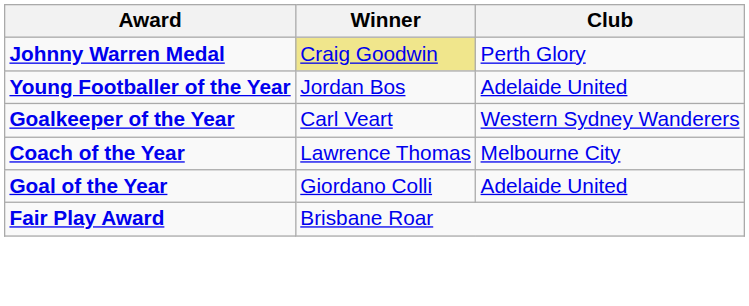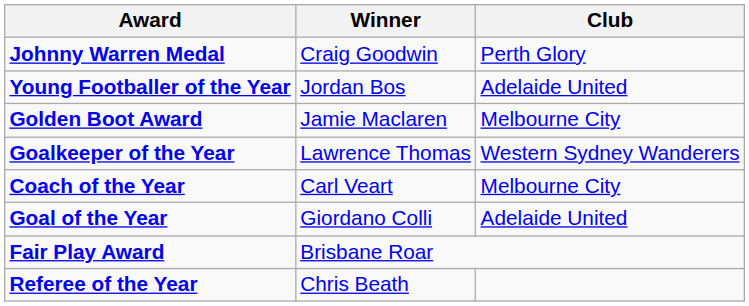 <table class="wikitable">
 <tr>
 <th>Award</th>
 <th>Winner</th>
 <th>Club</th>
 </tr>
 <tr>
 <td><strong><a href='#'>Johnny Warren Medal</a></strong></td>
-<td style="background: khaki;"> <a href='#'>Craig Goodwin</a></td>
+<td> <a href='#'>Craig Goodwin</a></td>
 <td><a href='#'>Perth Glory</a></td>
 </tr>
 <tr>
 <td><strong><a href='#'>Young Footballer of the Year</a></strong></td>
 <td> <a href='#'>Jordan Bos</a></td>
 <td><a href='#'>Adelaide United</a></td>
 </tr>
 <tr>
+<td><strong><a href='#'>Golden Boot Award</a></strong></td>
+<td> <a href='#'>Jamie Maclaren</a></td>
+<td><a href='#'>Melbourne City</a></td>
+</tr>
+<tr>
 <td><strong><a href='#'>Goalkeeper of the Year</a></strong></td>
-<td> <a href='#'>Carl Veart</a></td>
+<td> <a href='#'>Lawrence Thomas</a></td>
 <td><a href='#'>Western Sydney Wanderers</a></td>
 </tr>
 <tr>
 <td><strong><a href='#'>Coach of the Year</a></strong></td>
-<td> <a href='#'>Lawrence Thomas</a></td>
+<td> <a href='#'>Carl Veart</a></td>
 <td><a href='#'>Melbourne City</a></td>
 </tr>
 <tr>
 <td><strong><a href='#'>Goal of the Year</a></strong></td>
 <td> <a href='#'>Giordano Colli</a></td>
 <td><a href='#'>Adelaide United</a></td>
 </tr>
 <tr>
 <td><strong><a href='#'>Fair Play Award</a></strong></td>
 <td colspan=2><a href='#'>Brisbane Roar</a></td>
 </tr>
+<tr>
+<td><strong><a href='#'>Referee of the Year</a></strong></td>
+<td> <a href='#'>Chris Beath</a></td>
+<td></td>
+</tr>
 </table>
